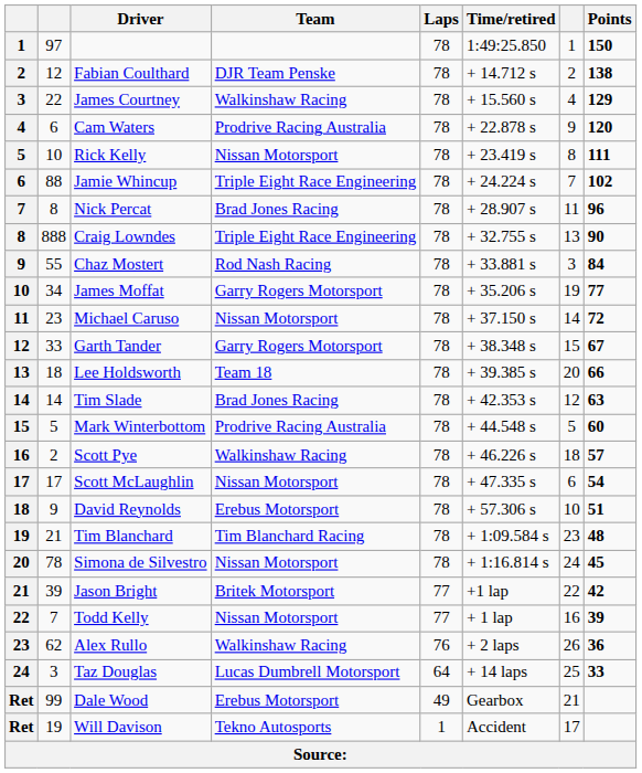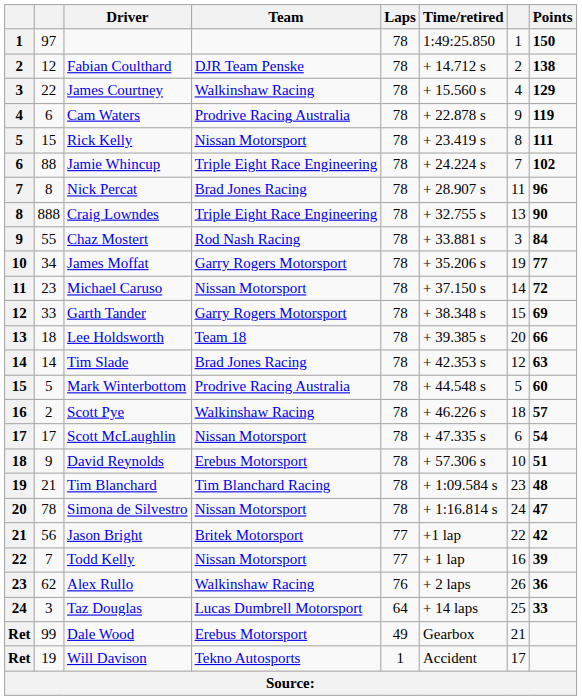 <table class="wikitable" style="font-size: 85%">
 <tr>
 <th></th>
 <th></th>
 <th>Driver</th>
 <th>Team</th>
 <th>Laps</th>
 <th>Time/retired</th>
 <th></th>
 <th>Points</th>
 </tr>
 <tr>
 <th>1</th>
 <td align=center>97</td>
 <td></td>
 <td></td>
 <td align=center>78</td>
 <td>1:49:25.850</td>
 <td align=center>1</td>
 <td><strong>150</strong></td>
 </tr>
 <tr>
 <th>2</th>
 <td align=center>12</td>
 <td> <a href='#'>Fabian Coulthard</a></td>
 <td><a href='#'>DJR Team Penske</a></td>
 <td align=center>78</td>
 <td>+ 14.712 s</td>
 <td align=center>2</td>
 <td><strong>138</strong></td>
 </tr>
 <tr>
 <th>3</th>
 <td align=center>22</td>
 <td> <a href='#'>James Courtney</a></td>
 <td><a href='#'>Walkinshaw Racing</a></td>
 <td align=center>78</td>
 <td>+ 15.560 s</td>
 <td align=center>4</td>
 <td><strong>129</strong></td>
 </tr>
 <tr>
 <th>4</th>
 <td align=center>6</td>
 <td> <a href='#'>Cam Waters</a></td>
 <td><a href='#'>Prodrive Racing Australia</a></td>
 <td align=center>78</td>
 <td>+ 22.878 s</td>
 <td align=center>9</td>
-<td><strong>120</strong></td>
+<td><strong>119</strong></td>
 </tr>
 <tr>
 <th>5</th>
-<td align=center>10</td>
+<td align=center>15</td>
 <td> <a href='#'>Rick Kelly</a></td>
 <td><a href='#'>Nissan Motorsport</a></td>
 <td align=center>78</td>
 <td>+ 23.419 s</td>
 <td align=center>8</td>
 <td><strong>111</strong></td>
 </tr>
 <tr>
 <th>6</th>
 <td align=center>88</td>
 <td> <a href='#'>Jamie Whincup</a></td>
 <td><a href='#'>Triple Eight Race Engineering</a></td>
 <td align=center>78</td>
 <td>+ 24.224 s</td>
 <td align=center>7</td>
 <td><strong>102</strong></td>
 </tr>
 <tr>
 <th>7</th>
 <td align=center>8</td>
 <td> <a href='#'>Nick Percat</a></td>
 <td><a href='#'>Brad Jones Racing</a></td>
 <td align=center>78</td>
 <td>+ 28.907 s</td>
 <td align=center>11</td>
 <td><strong>96</strong></td>
 </tr>
 <tr>
 <th>8</th>
 <td align=center>888</td>
 <td> <a href='#'>Craig Lowndes</a></td>
 <td><a href='#'>Triple Eight Race Engineering</a></td>
 <td align=center>78</td>
 <td>+ 32.755 s</td>
 <td align=center>13</td>
 <td><strong>90</strong></td>
 </tr>
 <tr>
 <th>9</th>
 <td align=center>55</td>
 <td> <a href='#'>Chaz Mostert</a></td>
 <td><a href='#'>Rod Nash Racing</a></td>
 <td align=center>78</td>
 <td>+ 33.881 s</td>
 <td align=center>3</td>
 <td><strong>84</strong></td>
 </tr>
 <tr>
 <th>10</th>
 <td align=center>34</td>
 <td> <a href='#'>James Moffat</a></td>
 <td><a href='#'>Garry Rogers Motorsport</a></td>
 <td align=center>78</td>
 <td>+ 35.206 s</td>
 <td align=center>19</td>
 <td><strong>77</strong></td>
 </tr>
 <tr>
 <th>11</th>
 <td align=center>23</td>
 <td> <a href='#'>Michael Caruso</a></td>
 <td><a href='#'>Nissan Motorsport</a></td>
 <td align=center>78</td>
 <td>+ 37.150 s</td>
 <td align=center>14</td>
 <td><strong>72</strong></td>
 </tr>
 <tr>
 <th>12</th>
 <td align=center>33</td>
 <td> <a href='#'>Garth Tander</a></td>
 <td><a href='#'>Garry Rogers Motorsport</a></td>
 <td align=center>78</td>
 <td>+ 38.348 s</td>
 <td align=center>15</td>
-<td><strong>67</strong></td>
+<td><strong>69</strong></td>
 </tr>
 <tr>
 <th>13</th>
 <td align=center>18</td>
 <td> <a href='#'>Lee Holdsworth</a></td>
 <td><a href='#'>Team 18</a></td>
 <td align=center>78</td>
 <td>+ 39.385 s</td>
 <td align=center>20</td>
 <td><strong>66</strong></td>
 </tr>
 <tr>
 <th>14</th>
 <td align=center>14</td>
 <td> <a href='#'>Tim Slade</a></td>
 <td><a href='#'>Brad Jones Racing</a></td>
 <td align=center>78</td>
 <td>+ 42.353 s</td>
 <td align=center>12</td>
 <td><strong>63</strong></td>
 </tr>
 <tr>
 <th>15</th>
 <td align=center>5</td>
 <td> <a href='#'>Mark Winterbottom</a></td>
 <td><a href='#'>Prodrive Racing Australia</a></td>
 <td align=center>78</td>
 <td>+ 44.548 s</td>
 <td align=center>5</td>
 <td><strong>60</strong></td>
 </tr>
 <tr>
 <th>16</th>
 <td align=center>2</td>
 <td> <a href='#'>Scott Pye</a></td>
 <td><a href='#'>Walkinshaw Racing</a></td>
 <td align=center>78</td>
 <td>+ 46.226 s</td>
 <td align=center>18</td>
 <td><strong>57</strong></td>
 </tr>
 <tr>
 <th>17</th>
 <td align=center>17</td>
 <td> <a href='#'>Scott McLaughlin</a></td>
 <td><a href='#'>Nissan Motorsport</a></td>
 <td align=center>78</td>
 <td>+ 47.335 s</td>
 <td align=center>6</td>
 <td><strong>54</strong></td>
 </tr>
 <tr>
 <th>18</th>
 <td align=center>9</td>
 <td> <a href='#'>David Reynolds</a></td>
 <td><a href='#'>Erebus Motorsport</a></td>
 <td align=center>78</td>
 <td>+ 57.306 s</td>
 <td align=center>10</td>
 <td><strong>51</strong></td>
 </tr>
 <tr>
 <th>19</th>
 <td align=center>21</td>
 <td> <a href='#'>Tim Blanchard</a></td>
 <td><a href='#'>Tim Blanchard Racing</a></td>
 <td align=center>78</td>
 <td>+ 1:09.584 s</td>
 <td align=center>23</td>
 <td><strong>48</strong></td>
 </tr>
 <tr>
 <th>20</th>
 <td align=center>78</td>
 <td> <a href='#'>Simona de Silvestro</a></td>
 <td><a href='#'>Nissan Motorsport</a></td>
 <td align=center>78</td>
 <td>+ 1:16.814 s</td>
 <td align=center>24</td>
-<td><strong>45</strong></td>
+<td><strong>47</strong></td>
 </tr>
 <tr>
 <th>21</th>
-<td align=center>39</td>
+<td align=center>56</td>
 <td> <a href='#'>Jason Bright</a></td>
 <td><a href='#'>Britek Motorsport</a></td>
 <td align=center>77</td>
 <td>+1 lap</td>
 <td align=center>22</td>
 <td><strong>42</strong></td>
 </tr>
 <tr>
 <th>22</th>
 <td align=center>7</td>
 <td> <a href='#'>Todd Kelly</a></td>
 <td><a href='#'>Nissan Motorsport</a></td>
 <td align=center>77</td>
 <td>+ 1 lap</td>
 <td align=center>16</td>
 <td><strong>39</strong></td>
 </tr>
 <tr>
 <th>23</th>
 <td align=center>62</td>
 <td> <a href='#'>Alex Rullo</a></td>
 <td><a href='#'>Walkinshaw Racing</a></td>
 <td align=center>76</td>
 <td>+ 2 laps</td>
 <td align=center>26</td>
 <td><strong>36</strong></td>
 </tr>
 <tr>
 <th>24</th>
 <td align=center>3</td>
 <td> <a href='#'>Taz Douglas</a></td>
 <td><a href='#'>Lucas Dumbrell Motorsport</a></td>
 <td align=center>64</td>
 <td>+ 14 laps</td>
 <td align=center>25</td>
 <td><strong>33</strong></td>
 </tr>
 <tr>
 <th>Ret</th>
 <td align=center>99</td>
 <td> <a href='#'>Dale Wood</a></td>
 <td><a href='#'>Erebus Motorsport</a></td>
 <td align=center>49</td>
 <td>Gearbox</td>
 <td align=center>21</td>
 <td></td>
 </tr>
 <tr>
 <th>Ret</th>
 <td align=center>19</td>
 <td> <a href='#'>Will Davison</a></td>
 <td><a href='#'>Tekno Autosports</a></td>
 <td align=center>1</td>
 <td>Accident</td>
 <td align=center>17</td>
 <td></td>
 </tr>
 <tr>
 <th colspan=8>Source:</th>
 </tr>
 </table>
